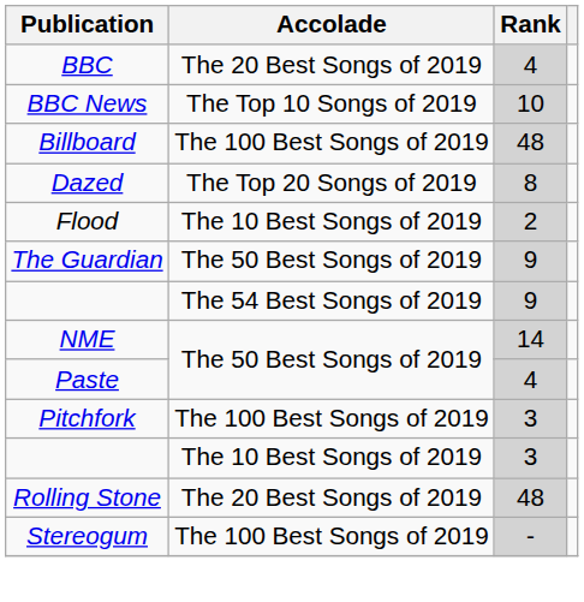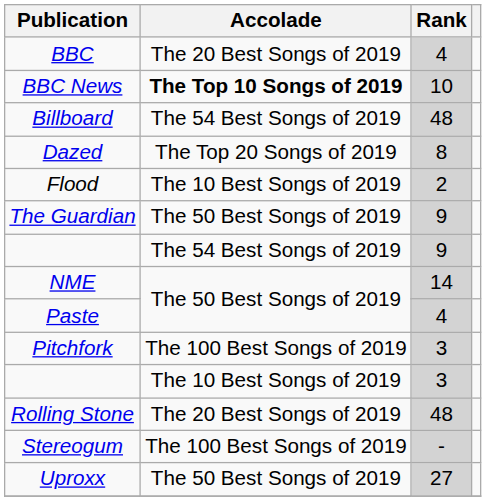 <table class="sortable wikitable" style="text-align:center;">
 <tr>
 <th>Publication</th>
 <th class="unsortable">Accolade</th>
 <th>Rank</th>
 <th class="unsortable"></th>
 </tr>
 <tr>
 <td><em><a href='#'>BBC</a></em></td>
 <td>The 20 Best Songs of 2019</td>
 <td style="background:lightgrey">4</td>
 <td></td>
 </tr>
 <tr>
 <td><em><a href='#'>BBC News</a></em></td>
-<td>The Top 10 Songs of 2019</td>
+<td><strong>The Top 10 Songs of 2019</strong></td>
 <td style="background:lightgrey">10</td>
 <td></td>
 </tr>
 <tr>
 <td><em><a href='#'>Billboard</a></em></td>
-<td>The 100 Best Songs of 2019</td>
+<td>The 54 Best Songs of 2019</td>
 <td style="background:lightgrey">48</td>
 <td></td>
 </tr>
 <tr>
 <td><em><a href='#'>Dazed</a></em></td>
 <td>The Top 20 Songs of 2019</td>
 <td style="background:lightgrey">8</td>
 <td></td>
 </tr>
 <tr>
 <td><em>Flood</em></td>
 <td>The 10 Best Songs of 2019</td>
 <td style="background:lightgrey">2</td>
 <td></td>
 </tr>
 <tr>
 <td><em><a href='#'>The Guardian</a></em></td>
 <td>The 50 Best Songs of 2019</td>
 <td style="background:lightgrey">9</td>
 <td></td>
 </tr>
 <tr>
 <td></td>
 <td>The 54 Best Songs of 2019</td>
 <td style="background:lightgrey">9</td>
 <td></td>
 </tr>
 <tr>
 <td><em><a href='#'>NME</a></em></td>
 <td rowspan="2">The 50 Best Songs of 2019</td>
 <td style="background:lightgrey">14</td>
 <td></td>
 </tr>
 <tr>
 <td><em><a href='#'>Paste</a></em></td>
 <td style="background:lightgrey">4</td>
 <td></td>
 </tr>
 <tr>
 <td><em><a href='#'>Pitchfork</a></em></td>
 <td>The 100 Best Songs of 2019</td>
 <td style="background:lightgrey">3</td>
 <td></td>
 </tr>
 <tr>
 <td></td>
 <td>The 10 Best Songs of 2019</td>
 <td style="background:lightgrey">3</td>
 <td></td>
 </tr>
 <tr>
 <td><em><a href='#'>Rolling Stone</a></em></td>
 <td>The 20 Best Songs of 2019</td>
 <td style="background:lightgrey">48</td>
 <td></td>
 </tr>
 <tr>
 <td><em><a href='#'>Stereogum</a></em></td>
 <td>The 100 Best Songs of 2019</td>
 <td style="background:lightgrey">-</td>
 <td></td>
 </tr>
 <tr>
+<td><em><a href='#'>Uproxx</a></em></td>
+<td>The 50 Best Songs of 2019</td>
+<td style="background:lightgrey">27</td>
+<td></td>
+</tr>
+<tr>
 </tr>
 </table>
